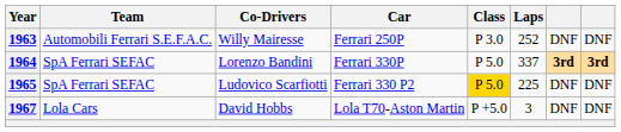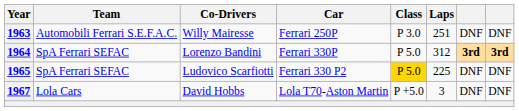 <table class="wikitable" style="text-align:center; font-size:90%">
 <tr>
 <th>Year</th>
 <th>Team</th>
 <th>Co-Drivers</th>
 <th>Car</th>
 <th>Class</th>
 <th>Laps</th>
 <th></th>
 <th></th>
 </tr>
 <tr>
 <th><a href='#'>1963</a></th>
 <td align="left"> <a href='#'>Automobili Ferrari S.E.F.A.C.</a></td>
 <td align="left"> <a href='#'>Willy Mairesse</a></td>
 <td align="left"><a href='#'>Ferrari 250P</a></td>
 <td>P 3.0</td>
-<td>252</td>
+<td>251</td>
 <td>DNF</td>
 <td>DNF</td>
 </tr>
 <tr>
 <th><a href='#'>1964</a></th>
 <td align="left"> <a href='#'>SpA Ferrari SEFAC</a></td>
 <td align="left"> <a href='#'>Lorenzo Bandini</a></td>
 <td align="left"><a href='#'>Ferrari 330P</a></td>
 <td>P 5.0</td>
-<td>337</td>
+<td>312</td>
 <td style="background:#FFDF9F;"><strong>3rd</strong></td>
 <td style="background:#FFDF9F;"><strong>3rd</strong></td>
 </tr>
 <tr>
 <th><a href='#'>1965</a></th>
 <td align="left"> <a href='#'>SpA Ferrari SEFAC</a></td>
 <td align="left"> <a href='#'>Ludovico Scarfiotti</a></td>
 <td align="left"><a href='#'>Ferrari 330 P2</a></td>
 <td style="background: gold;">P 5.0</td>
 <td>225</td>
 <td>DNF</td>
 <td>DNF</td>
 </tr>
 <tr>
 <th><a href='#'>1967</a></th>
 <td align="left"> <a href='#'>Lola Cars</a></td>
 <td align="left"> <a href='#'>David Hobbs</a></td>
 <td align="left"><a href='#'>Lola T70</a>-<a href='#'>Aston Martin</a></td>
 <td>P +5.0</td>
 <td>3</td>
 <td>DNF</td>
 <td>DNF</td>
 </tr>
 <tr>
 <th colspan="8"></th>
 </tr>
 </table>
